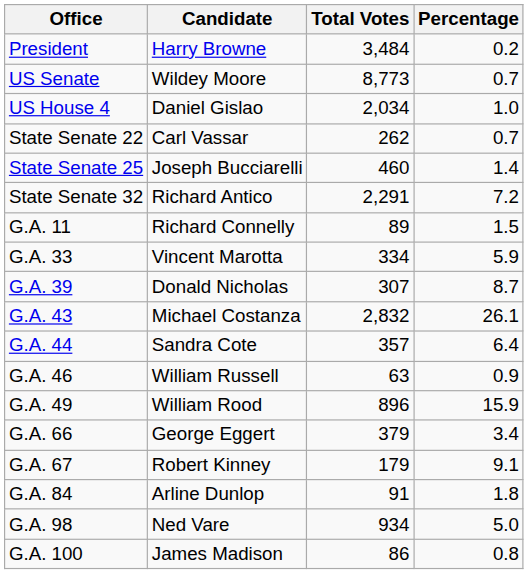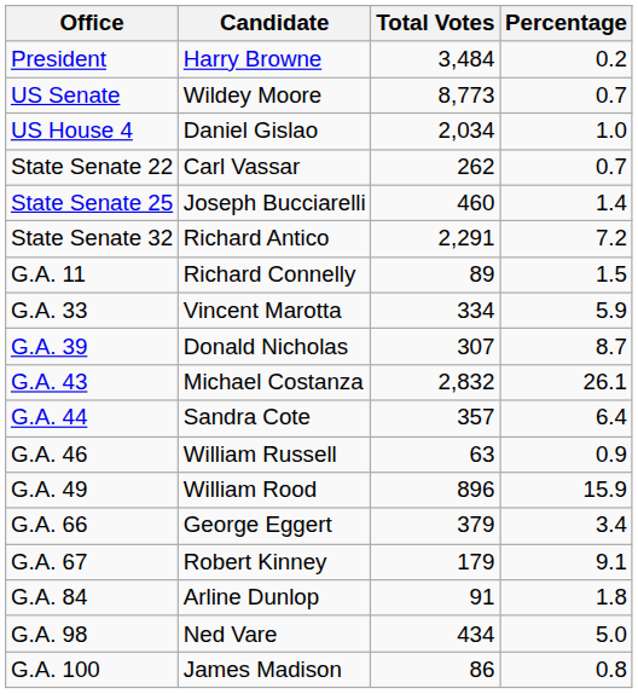 <table class="wikitable">
 <tr>
 <th>Office</th>
 <th>Candidate</th>
 <th>Total Votes</th>
 <th>Percentage</th>
 </tr>
 <tr>
 <td><a href='#'>President</a></td>
 <td><a href='#'>Harry Browne</a></td>
 <td align=right>3,484</td>
 <td align=right>0.2</td>
 </tr>
 <tr>
 <td><a href='#'>US Senate</a></td>
 <td>Wildey Moore</td>
 <td align=right>8,773</td>
 <td align=right>0.7</td>
 </tr>
 <tr>
 <td><a href='#'>US House 4</a></td>
 <td>Daniel Gislao</td>
 <td align=right>2,034</td>
 <td align=right>1.0</td>
 </tr>
 <tr>
 <td>State Senate 22</td>
 <td>Carl Vassar</td>
 <td align=right>262</td>
 <td align=right>0.7</td>
 </tr>
 <tr>
 <td><a href='#'>State Senate 25</a></td>
 <td>Joseph Bucciarelli</td>
 <td align=right>460</td>
 <td align=right>1.4</td>
 </tr>
 <tr>
 <td>State Senate 32</td>
 <td>Richard Antico</td>
 <td align=right>2,291</td>
 <td align=right>7.2</td>
 </tr>
 <tr>
 <td>G.A. 11</td>
 <td>Richard Connelly</td>
 <td align=right>89</td>
 <td align=right>1.5</td>
 </tr>
 <tr>
 <td>G.A. 33</td>
 <td>Vincent Marotta</td>
 <td align=right>334</td>
 <td align=right>5.9</td>
 </tr>
 <tr>
 <td><a href='#'>G.A. 39</a></td>
 <td>Donald Nicholas</td>
 <td align=right>307</td>
 <td align=right>8.7</td>
 </tr>
 <tr>
 <td><a href='#'>G.A. 43</a></td>
 <td>Michael Costanza</td>
 <td align=right>2,832</td>
 <td align=right>26.1</td>
 </tr>
 <tr>
 <td><a href='#'>G.A. 44</a></td>
 <td>Sandra Cote</td>
 <td align=right>357</td>
 <td align=right>6.4</td>
 </tr>
 <tr>
 <td>G.A. 46</td>
 <td>William Russell</td>
 <td align=right>63</td>
 <td align=right>0.9</td>
 </tr>
 <tr>
 <td>G.A. 49</td>
 <td>William Rood</td>
 <td align=right>896</td>
 <td align=right>15.9</td>
 </tr>
 <tr>
 <td>G.A. 66</td>
 <td>George Eggert</td>
 <td align=right>379</td>
 <td align=right>3.4</td>
 </tr>
 <tr>
 <td>G.A. 67</td>
 <td>Robert Kinney</td>
 <td align=right>179</td>
 <td align=right>9.1</td>
 </tr>
 <tr>
 <td>G.A. 84</td>
 <td>Arline Dunlop</td>
 <td align=right>91</td>
 <td align=right>1.8</td>
 </tr>
 <tr>
 <td>G.A. 98</td>
 <td>Ned Vare</td>
-<td align=right>934</td>
+<td align=right>434</td>
 <td align=right>5.0</td>
 </tr>
 <tr>
 <td>G.A. 100</td>
 <td>James Madison</td>
 <td align=right>86</td>
 <td align=right>0.8</td>
 </tr>
 </table>
